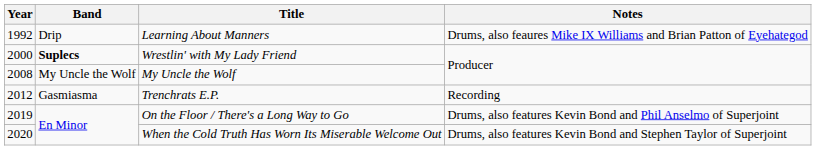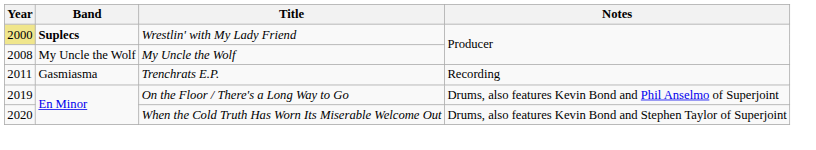 <table class="wikitable sortable">
 <tr>
 <th>Year</th>
 <th>Band</th>
 <th>Title</th>
 <th>Notes</th>
 </tr>
 <tr>
-<td>1992</td>
-<td>Drip</td>
-<td><em>Learning About Manners</em></td>
-<td>Drums, also feaures <a href='#'>Mike IX Williams</a> and Brian Patton of <a href='#'>Eyehategod</a></td>
-</tr>
-<tr>
-<td>2000</td>
+<td style="background: khaki;">2000</td>
 <td><strong>Suplecs</strong></td>
 <td><em>Wrestlin' with My Lady Friend</em></td>
 <td rowspan="2">Producer</td>
 </tr>
 <tr>
 <td>2008</td>
 <td>My Uncle the Wolf</td>
 <td><em>My Uncle the Wolf</em></td>
 </tr>
 <tr>
-<td>2012</td>
+<td>2011</td>
 <td>Gasmiasma</td>
 <td><em>Trenchrats E.P.</em></td>
 <td>Recording</td>
 </tr>
 <tr>
 <td>2019</td>
 <td rowspan="2"><a href='#'>En Minor</a></td>
 <td><em>On the Floor / There's a Long Way to Go</em></td>
 <td>Drums, also features Kevin Bond and <a href='#'>Phil Anselmo</a> of Superjoint</td>
 </tr>
 <tr>
 <td>2020</td>
 <td><em>When the Cold Truth Has Worn Its Miserable Welcome Out</em></td>
 <td>Drums, also features Kevin Bond and Stephen Taylor of Superjoint</td>
 </tr>
 </table>
